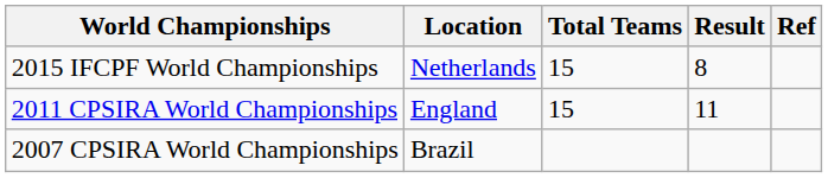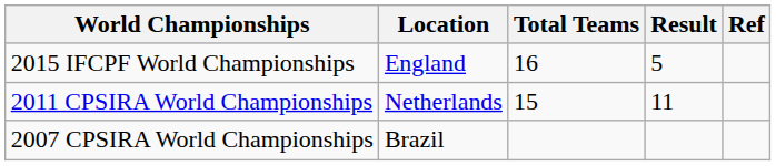 <table class="wikitable">
 <tr>
 <th>World Championships</th>
 <th>Location</th>
 <th>Total Teams</th>
 <th>Result</th>
 <th>Ref</th>
 </tr>
 <tr>
 <td>2015 IFCPF World Championships</td>
-<td><a href='#'>Netherlands</a></td>
-<td>15</td>
-<td>8</td>
+<td><a href='#'>England</a></td>
+<td>16</td>
+<td>5</td>
 <td></td>
 </tr>
 <tr>
 <td><a href='#'>2011 CPSIRA World Championships</a></td>
-<td><a href='#'>England</a></td>
+<td><a href='#'>Netherlands</a></td>
 <td>15</td>
 <td>11</td>
 <td></td>
 </tr>
 <tr>
 <td>2007 CPSIRA World Championships</td>
 <td>Brazil</td>
 <td></td>
 <td></td>
 <td></td>
 </tr>
 </table>
